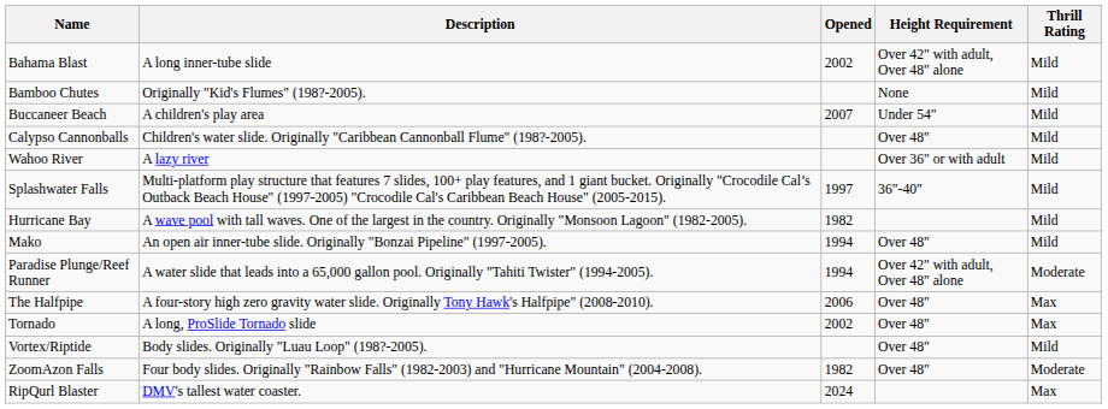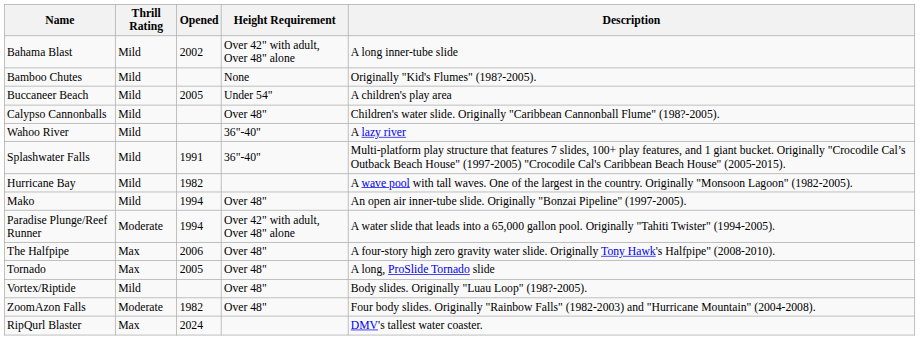 <table class= "wikitable sortable">
 <tr>
 <th>Name</th>
-<th>Description</th>
+<th>Thrill Rating</th>
 <th>Opened</th>
 <th>Height Requirement</th>
-<th>Thrill Rating</th>
+<th>Description</th>
 </tr>
 <tr>
 <td>Bahama Blast</td>
-<td>A  long inner-tube slide</td>
+<td>Mild</td>
 <td>2002</td>
 <td>Over 42" with adult, Over 48" alone</td>
-<td>Mild</td>
+<td>A  long inner-tube slide</td>
 </tr>
 <tr>
 <td>Bamboo Chutes</td>
-<td>Originally "Kid's Flumes" (198?-2005).</td>
+<td>Mild</td>
 <td></td>
 <td>None</td>
-<td>Mild</td>
+<td>Originally "Kid's Flumes" (198?-2005).</td>
 </tr>
 <tr>
 <td>Buccaneer Beach</td>
+<td>Mild</td>
+<td>2005</td>
+<td>Under 54"</td>
 <td>A children's play area</td>
-<td>2007</td>
-<td>Under 54"</td>
-<td>Mild</td>
 </tr>
 <tr>
 <td>Calypso Cannonballs</td>
-<td>Children's water slide. Originally "Caribbean Cannonball Flume" (198?-2005).</td>
+<td>Mild</td>
 <td></td>
 <td>Over 48"</td>
-<td>Mild</td>
+<td>Children's water slide. Originally "Caribbean Cannonball Flume" (198?-2005).</td>
 </tr>
 <tr>
 <td>Wahoo River</td>
+<td>Mild</td>
+<td></td>
+<td>36"-40"</td>
 <td>A <a href='#'>lazy river</a></td>
-<td></td>
-<td>Over 36" or with adult</td>
-<td>Mild</td>
 </tr>
 <tr>
 <td>Splashwater Falls</td>
+<td>Mild</td>
+<td>1991</td>
+<td>36"-40"</td>
 <td>Multi-platform play structure that features 7 slides, 100+ play features, and 1 giant bucket. Originally "Crocodile Cal’s Outback Beach House" (1997-2005) "Crocodile Cal's Caribbean Beach House" (2005-2015).</td>
-<td>1997</td>
-<td>36"-40"</td>
-<td>Mild</td>
 </tr>
 <tr>
 <td>Hurricane Bay</td>
-<td>A <a href='#'>wave pool</a> with  tall waves. One of the largest in the country. Originally "Monsoon Lagoon" (1982-2005).</td>
+<td>Mild</td>
 <td>1982</td>
 <td></td>
-<td>Mild</td>
+<td>A <a href='#'>wave pool</a> with  tall waves. One of the largest in the country. Originally "Monsoon Lagoon" (1982-2005).</td>
 </tr>
 <tr>
 <td>Mako</td>
-<td>An open air inner-tube slide. Originally "Bonzai Pipeline" (1997-2005).</td>
+<td>Mild</td>
 <td>1994</td>
 <td>Over 48"</td>
-<td>Mild</td>
+<td>An open air inner-tube slide. Originally "Bonzai Pipeline" (1997-2005).</td>
 </tr>
 <tr>
 <td>Paradise Plunge/Reef Runner</td>
-<td>A water slide that leads into a 65,000 gallon pool. Originally "Tahiti Twister" (1994-2005).</td>
+<td>Moderate</td>
 <td>1994</td>
 <td>Over 42" with adult, Over 48" alone</td>
-<td>Moderate</td>
+<td>A water slide that leads into a 65,000 gallon pool. Originally "Tahiti Twister" (1994-2005).</td>
 </tr>
 <tr>
 <td>The Halfpipe</td>
-<td>A four-story high zero gravity water slide. Originally <a href='#'>Tony Hawk</a>'s Halfpipe" (2008-2010).</td>
+<td>Max</td>
 <td>2006</td>
 <td>Over 48"</td>
-<td>Max</td>
+<td>A four-story high zero gravity water slide. Originally <a href='#'>Tony Hawk</a>'s Halfpipe" (2008-2010).</td>
 </tr>
 <tr>
 <td>Tornado</td>
+<td>Max</td>
+<td>2005</td>
+<td>Over 48"</td>
 <td>A  long, <a href='#'>ProSlide Tornado</a> slide</td>
-<td>2002</td>
-<td>Over 48"</td>
-<td>Max</td>
 </tr>
 <tr>
 <td>Vortex/Riptide</td>
-<td>Body slides. Originally "Luau Loop" (198?-2005).</td>
+<td>Mild</td>
 <td></td>
 <td>Over 48"</td>
-<td>Mild</td>
+<td>Body slides. Originally "Luau Loop" (198?-2005).</td>
 </tr>
 <tr>
 <td>ZoomAzon Falls</td>
-<td>Four body slides. Originally "Rainbow Falls" (1982-2003) and "Hurricane Mountain" (2004-2008).</td>
+<td>Moderate</td>
 <td>1982</td>
 <td>Over 48"</td>
-<td>Moderate</td>
+<td>Four body slides. Originally "Rainbow Falls" (1982-2003) and "Hurricane Mountain" (2004-2008).</td>
 </tr>
 <tr>
 <td>RipQurl Blaster</td>
-<td><a href='#'>DMV</a>'s tallest water coaster.</td>
+<td>Max</td>
 <td>2024</td>
 <td></td>
-<td>Max</td>
+<td><a href='#'>DMV</a>'s tallest water coaster.</td>
 </tr>
 </table>
